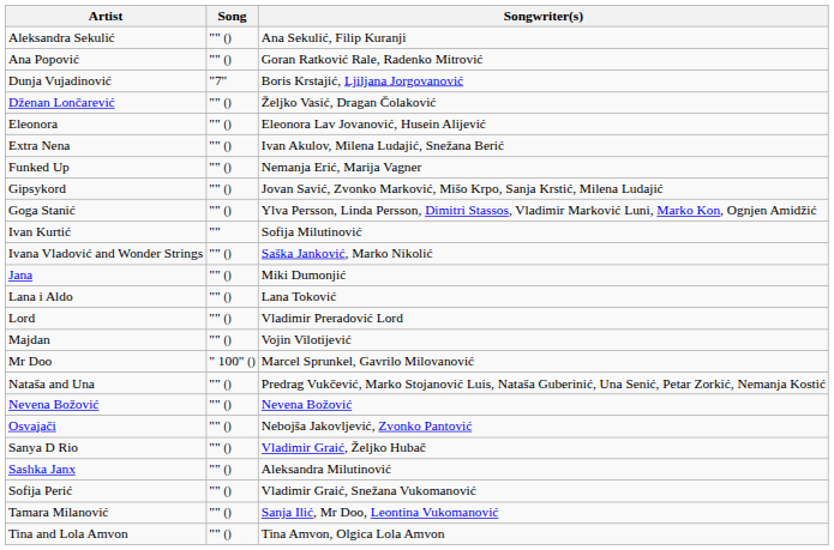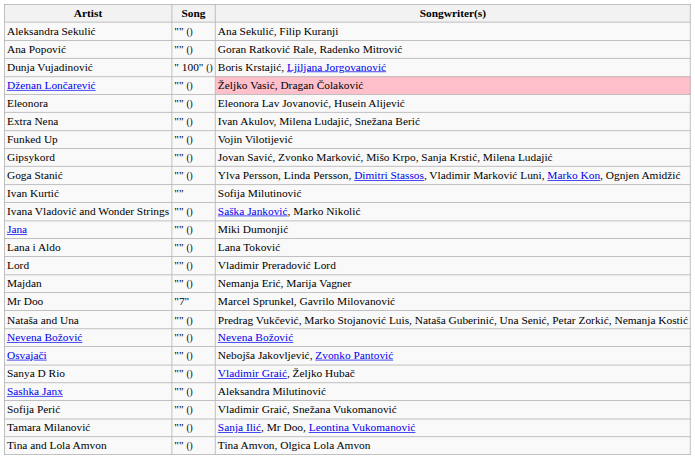 <table class="sortable wikitable">
 <tr>
 <th>Artist</th>
 <th>Song</th>
 <th class="unsortable">Songwriter(s)</th>
 </tr>
 <tr>
 <td>Aleksandra Sekulić</td>
 <td>"" <small>()</small></td>
 <td>Ana Sekulić, Filip Kuranji</td>
 </tr>
 <tr>
 <td>Ana Popović</td>
 <td>"" <small>()</small></td>
 <td>Goran Ratković Rale, Radenko Mitrović</td>
 </tr>
 <tr>
 <td>Dunja Vujadinović</td>
-<td>"7"</td>
+<td>" 100" <small>()</small></td>
 <td>Boris Krstajić, <a href='#'>Ljiljana Jorgovanović</a></td>
 </tr>
 <tr>
 <td><a href='#'>Dženan Lončarević</a></td>
 <td>"" <small>()</small></td>
-<td>Željko Vasić, Dragan Čolaković</td>
+<td style="background: pink;">Željko Vasić, Dragan Čolaković</td>
 </tr>
 <tr>
 <td>Eleonora</td>
 <td>"" <small>()</small></td>
 <td>Eleonora Lav Jovanović, Husein Alijević</td>
 </tr>
 <tr>
 <td>Extra Nena</td>
 <td>"" <small>()</small></td>
 <td>Ivan Akulov, Milena Ludajić, Snežana Berić</td>
 </tr>
 <tr>
 <td>Funked Up</td>
 <td>"" <small>()</small></td>
-<td>Nemanja Erić, Marija Vagner</td>
+<td>Vojin Vilotijević</td>
 </tr>
 <tr>
 <td>Gipsykord</td>
 <td>"" <small>()</small></td>
 <td>Jovan Savić, Zvonko Marković, Mišo Krpo, Sanja Krstić, Milena Ludajić</td>
 </tr>
 <tr>
 <td>Goga Stanić</td>
 <td>"" <small>()</small></td>
 <td>Ylva Persson, Linda Persson, <a href='#'>Dimitri Stassos</a>, Vladimir Marković Luni, <a href='#'>Marko Kon</a>, Ognjen Amidžić</td>
 </tr>
 <tr>
 <td>Ivan Kurtić</td>
 <td>""</td>
 <td>Sofija Milutinović</td>
 </tr>
 <tr>
 <td>Ivana Vladović and Wonder Strings</td>
 <td>"" <small>()</small></td>
 <td><a href='#'>Saška Janković</a>, Marko Nikolić</td>
 </tr>
 <tr>
 <td><a href='#'>Jana</a></td>
 <td>"" <small>()</small></td>
 <td>Miki Dumonjić</td>
 </tr>
 <tr>
 <td>Lana i Aldo</td>
 <td>"" <small>()</small></td>
 <td>Lana Toković</td>
 </tr>
 <tr>
 <td>Lord</td>
 <td>"" <small>()</small></td>
 <td>Vladimir Preradović Lord</td>
 </tr>
 <tr>
 <td>Majdan</td>
 <td>"" <small>()</small></td>
-<td>Vojin Vilotijević</td>
+<td>Nemanja Erić, Marija Vagner</td>
 </tr>
 <tr>
 <td>Mr Doo</td>
-<td>" 100" <small>()</small></td>
+<td>"7"</td>
 <td>Marcel Sprunkel, Gavrilo Milovanović</td>
 </tr>
 <tr>
 <td>Nataša and Una</td>
 <td>"" <small>()</small></td>
 <td>Predrag Vukčević, Marko Stojanović Luis, Nataša Guberinić, Una Senić, Petar Zorkić, Nemanja Kostić</td>
 </tr>
 <tr>
 <td><a href='#'>Nevena Božović</a></td>
 <td>"" <small>()</small></td>
 <td><a href='#'>Nevena Božović</a></td>
 </tr>
 <tr>
 <td><a href='#'>Osvajači</a></td>
 <td>"" <small>()</small></td>
 <td>Nebojša Jakovljević, <a href='#'>Zvonko Pantović</a></td>
 </tr>
 <tr>
 <td>Sanya D Rio</td>
 <td>"" <small>()</small></td>
 <td><a href='#'>Vladimir Graić</a>, Željko Hubač</td>
 </tr>
 <tr>
 <td><a href='#'>Sashka Janx</a></td>
 <td>"" <small>()</small></td>
 <td>Aleksandra Milutinović</td>
 </tr>
 <tr>
 <td>Sofija Perić</td>
 <td>"" <small>()</small></td>
 <td>Vladimir Graić, Snežana Vukomanović</td>
 </tr>
 <tr>
 <td>Tamara Milanović</td>
 <td>"" <small>()</small></td>
 <td><a href='#'>Sanja Ilić</a>, Mr Doo, <a href='#'>Leontina Vukomanović</a></td>
 </tr>
 <tr>
 <td>Tina and Lola Amvon</td>
 <td>"" <small>()</small></td>
 <td>Tina Amvon, Olgica Lola Amvon</td>
 </tr>
 </table>
